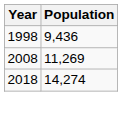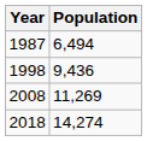 <table class="wikitable">
 <tr>
 <th>Year</th>
 <th>Population</th>
+</tr>
+<tr>
+<td>1987</td>
+<td>6,494</td>
 </tr>
 <tr>
 <td>1998</td>
 <td>9,436</td>
 </tr>
 <tr>
 <td>2008</td>
 <td>11,269</td>
 </tr>
 <tr>
 <td>2018</td>
 <td>14,274</td>
 </tr>
 </table>
